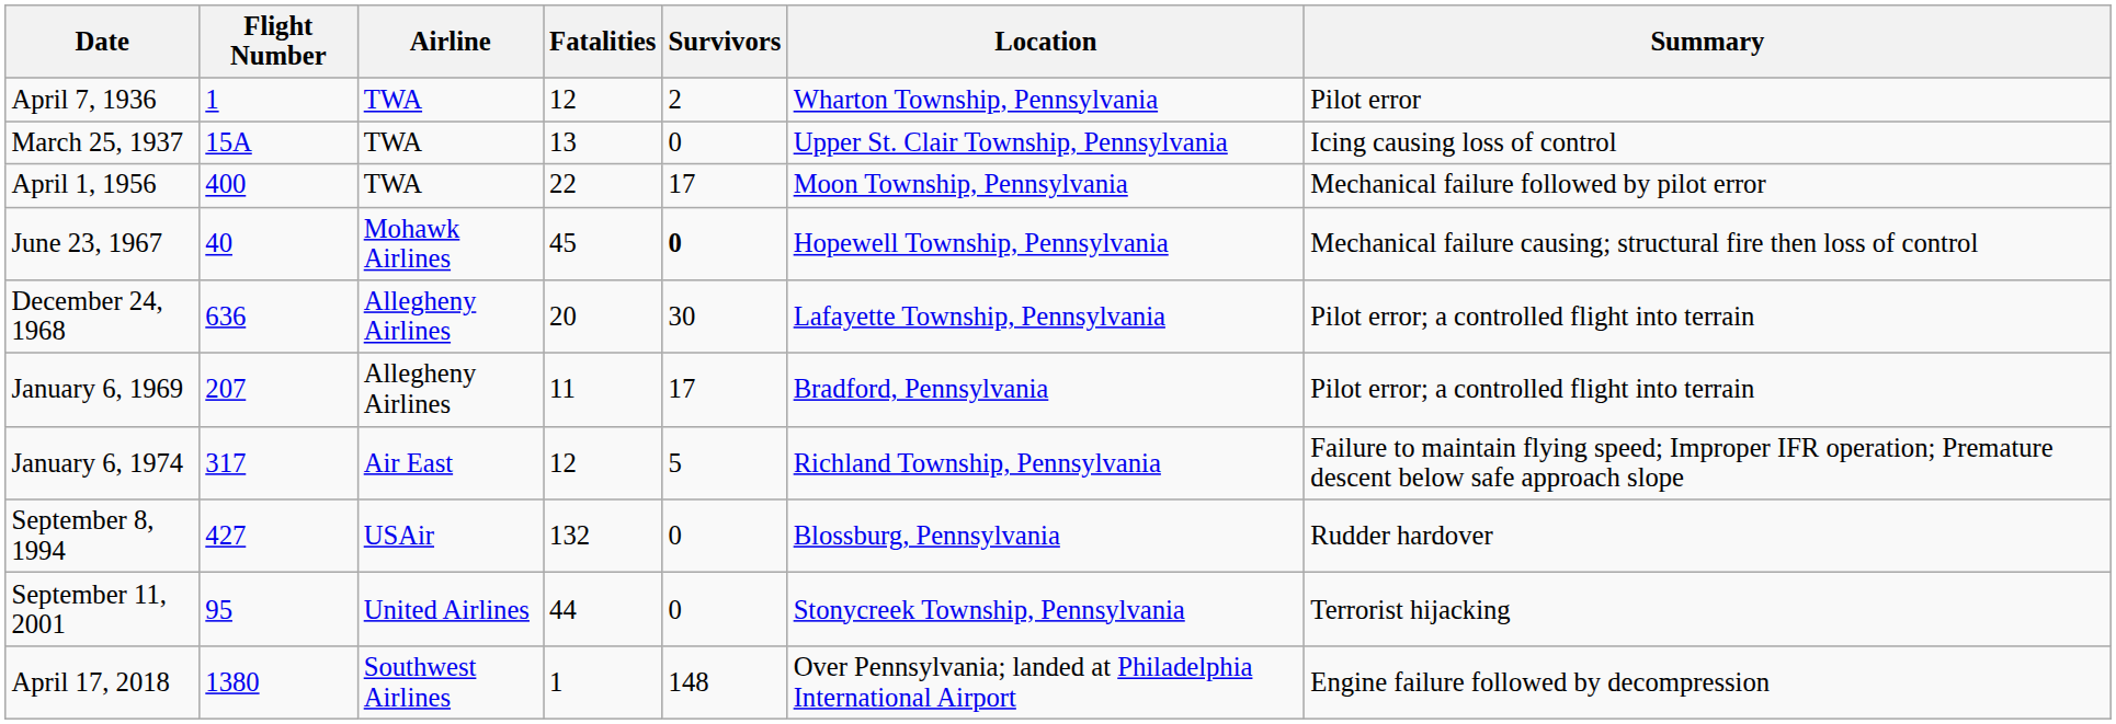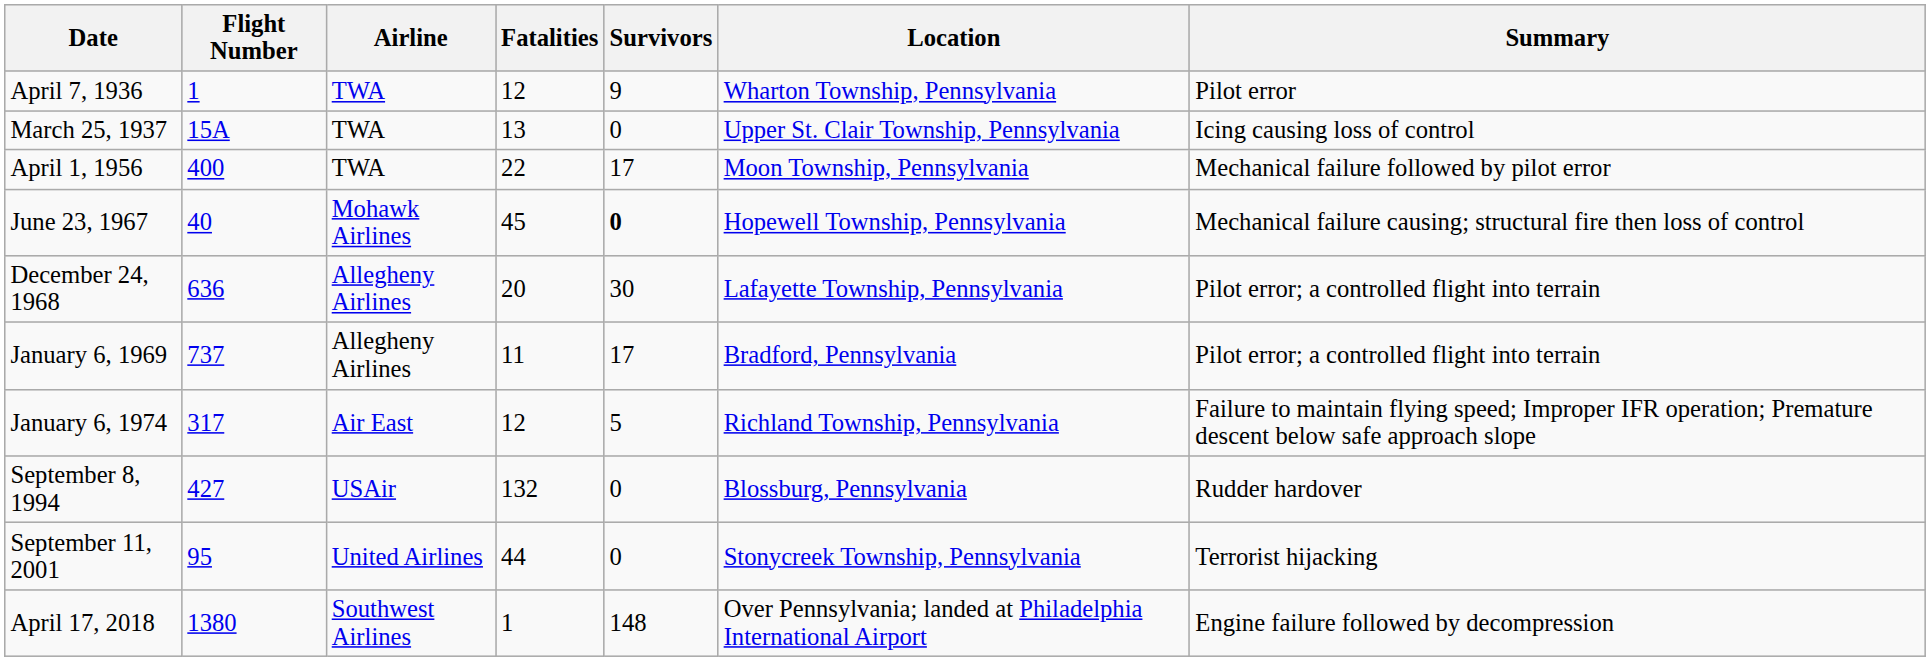 <table class="wikitable">
 <tr>
 <th>Date</th>
 <th>Flight Number</th>
 <th>Airline</th>
 <th>Fatalities</th>
 <th>Survivors</th>
 <th>Location</th>
 <th>Summary</th>
 </tr>
 <tr>
 <td>April 7, 1936</td>
 <td><a href='#'>1</a></td>
 <td><a href='#'>TWA</a></td>
 <td>12</td>
-<td>2</td>
+<td>9</td>
 <td><a href='#'>Wharton Township, Pennsylvania</a></td>
 <td>Pilot error</td>
 </tr>
 <tr>
 <td>March 25, 1937</td>
 <td><a href='#'>15A</a></td>
 <td>TWA</td>
 <td>13</td>
 <td>0</td>
 <td><a href='#'>Upper St. Clair Township, Pennsylvania</a></td>
 <td>Icing causing loss of control</td>
 </tr>
 <tr>
 <td>April 1, 1956</td>
 <td><a href='#'>400</a></td>
 <td>TWA</td>
 <td>22</td>
 <td>17</td>
 <td><a href='#'>Moon Township, Pennsylvania</a></td>
 <td>Mechanical failure followed by pilot error</td>
 </tr>
 <tr>
 <td>June 23, 1967</td>
 <td><a href='#'>40</a></td>
 <td><a href='#'>Mohawk Airlines</a></td>
 <td>45</td>
 <td><strong>0</strong></td>
 <td><a href='#'>Hopewell Township, Pennsylvania</a></td>
 <td>Mechanical failure causing; structural fire then loss of control</td>
 </tr>
 <tr>
 <td>December 24, 1968</td>
 <td><a href='#'>636</a></td>
 <td><a href='#'>Allegheny Airlines</a></td>
 <td>20</td>
 <td>30</td>
 <td><a href='#'>Lafayette Township, Pennsylvania</a></td>
 <td>Pilot error; a controlled flight into terrain</td>
 </tr>
 <tr>
 <td>January 6, 1969</td>
-<td><a href='#'>207</a></td>
+<td><a href='#'>737</a></td>
 <td>Allegheny Airlines</td>
 <td>11</td>
 <td>17</td>
 <td><a href='#'>Bradford, Pennsylvania</a></td>
 <td>Pilot error; a controlled flight into terrain</td>
 </tr>
 <tr>
 <td>January 6, 1974</td>
 <td><a href='#'>317</a></td>
 <td><a href='#'>Air East</a></td>
 <td>12</td>
 <td>5</td>
 <td><a href='#'>Richland Township, Pennsylvania</a></td>
 <td>Failure to maintain flying speed; Improper IFR operation; Premature descent below safe approach slope</td>
 </tr>
 <tr>
 <td>September 8, 1994</td>
 <td><a href='#'>427</a></td>
 <td><a href='#'>USAir</a></td>
 <td>132</td>
 <td>0</td>
 <td><a href='#'>Blossburg, Pennsylvania</a></td>
 <td>Rudder hardover</td>
 </tr>
 <tr>
 <td>September 11, 2001</td>
 <td><a href='#'>95</a></td>
 <td><a href='#'>United Airlines</a></td>
 <td>44</td>
 <td>0</td>
 <td><a href='#'>Stonycreek Township, Pennsylvania</a></td>
 <td>Terrorist hijacking</td>
 </tr>
 <tr>
 <td>April 17, 2018</td>
 <td><a href='#'>1380</a></td>
 <td><a href='#'>Southwest Airlines</a></td>
 <td>1</td>
 <td>148</td>
 <td>Over Pennsylvania; landed at <a href='#'>Philadelphia International Airport</a></td>
 <td>Engine failure followed by decompression</td>
 </tr>
 </table>
